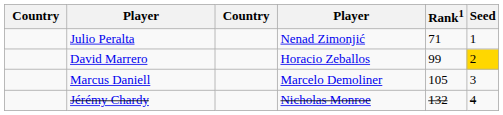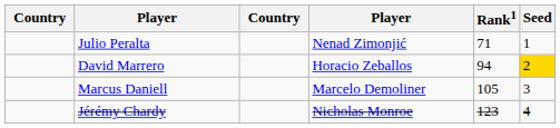 <table class="sortable wikitable">
 <tr>
 <th width="70">Country</th>
 <th width="175">Player</th>
 <th width="70">Country</th>
 <th width="175">Player</th>
 <th>Rank<sup>1</sup></th>
 <th>Seed</th>
 </tr>
 <tr>
 <td></td>
 <td><a href='#'>Julio Peralta</a></td>
 <td></td>
 <td><a href='#'>Nenad Zimonjić</a></td>
 <td>71</td>
 <td>1</td>
 </tr>
 <tr>
 <td></td>
 <td><a href='#'>David Marrero</a></td>
 <td></td>
 <td><a href='#'>Horacio Zeballos</a></td>
-<td>99</td>
+<td>94</td>
 <td style="background: gold;">2</td>
 </tr>
 <tr>
 <td></td>
 <td><a href='#'>Marcus Daniell</a></td>
 <td></td>
 <td><a href='#'>Marcelo Demoliner</a></td>
 <td>105</td>
 <td>3</td>
 </tr>
 <tr>
 <td><s></s></td>
 <td><s><a href='#'>Jérémy Chardy</a></s></td>
 <td><s></s></td>
 <td><s><a href='#'>Nicholas Monroe</a></s></td>
-<td><s>132</s></td>
+<td><s>123</s></td>
 <td><s>4</s></td>
 </tr>
 </table>
